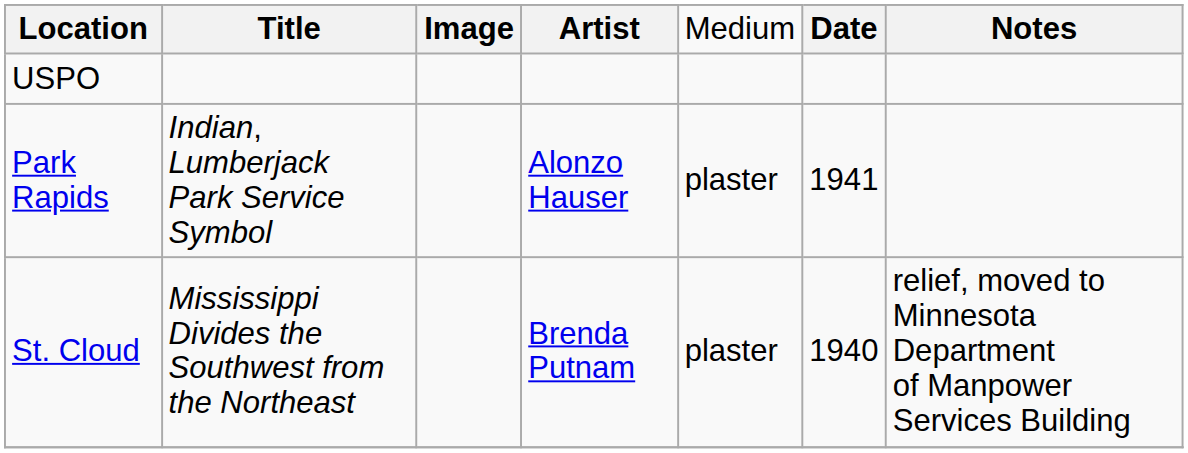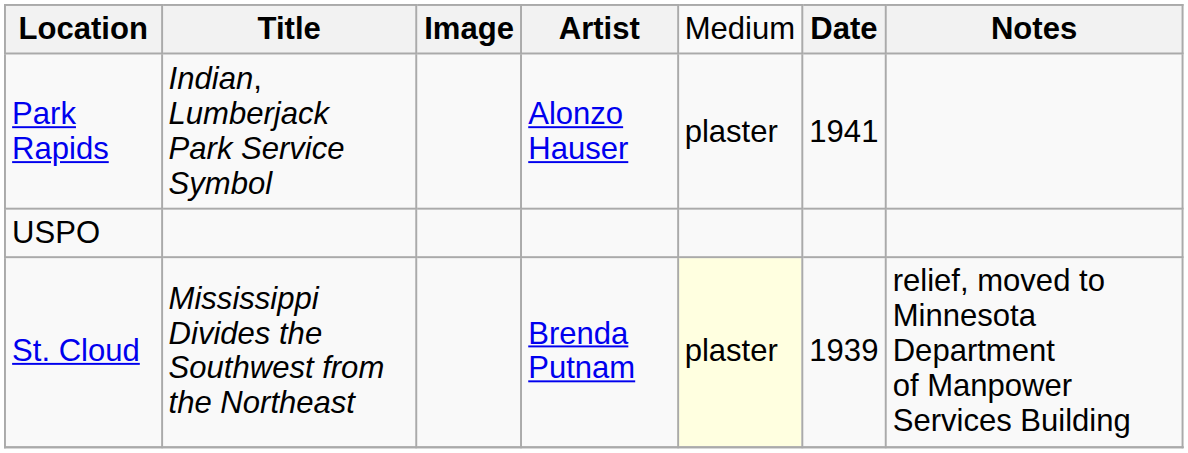 <table class="wikitable sortable">
 <tr>
 <th>Location</th>
 <th>Title</th>
 <th>Image</th>
 <th>Artist</th>
 <td>Medium</td>
 <th>Date</th>
 <th>Notes</th>
 </tr>
 <tr>
+<td><a href='#'>Park Rapids</a></td>
+<td><em>Indian</em>, <em>Lumberjack</em><br><em>Park Service Symbol</em></td>
+<td></td>
+<td><a href='#'>Alonzo Hauser</a></td>
+<td>plaster</td>
+<td>1941</td>
+<td></td>
+</tr>
+<tr>
 <td>USPO</td>
 <td></td>
 <td></td>
 <td></td>
 <td></td>
 <td></td>
 <td></td>
 </tr>
 <tr>
-<td><a href='#'>Park Rapids</a></td>
-<td><em>Indian</em>, <em>Lumberjack</em><br><em>Park Service Symbol</em></td>
-<td></td>
-<td><a href='#'>Alonzo Hauser</a></td>
-<td>plaster</td>
-<td>1941</td>
-<td></td>
-</tr>
-<tr>
 <td><a href='#'>St. Cloud</a></td>
 <td><em>Mississippi Divides the<br>Southwest from the Northeast</em></td>
 <td></td>
 <td><a href='#'>Brenda Putnam</a></td>
-<td>plaster</td>
-<td>1940</td>
+<td style="background: lightyellow;">plaster</td>
+<td>1939</td>
 <td>relief, moved to Minnesota Department<br>of Manpower Services Building</td>
 </tr>
 <tr>
 </tr>
 </table>
